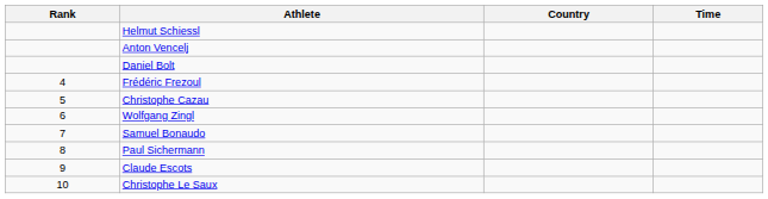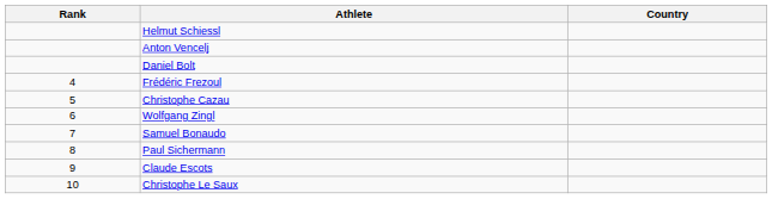 <table class="wikitable" width=80% style="font-size:90%; text-align:left;">
 <tr>
 <th>Rank</th>
 <th>Athlete</th>
 <th>Country</th>
-<th>Time</th>
 </tr>
 <tr>
 <td align="center"></td>
 <td><a href='#'>Helmut Schiessl</a></td>
-<td></td>
 <td></td>
 </tr>
 <tr>
 <td align="center"></td>
 <td><a href='#'>Anton Vencelj</a></td>
 <td></td>
-<td></td>
 </tr>
 <tr>
 <td align="center"></td>
 <td><a href='#'>Daniel Bolt</a></td>
-<td></td>
 <td></td>
 </tr>
 <tr>
 <td align="center">4</td>
 <td><a href='#'>Frédéric Frezoul</a></td>
 <td></td>
-<td></td>
 </tr>
 <tr>
 <td align="center">5</td>
 <td><a href='#'>Christophe Cazau</a></td>
-<td></td>
 <td></td>
 </tr>
 <tr>
 <td align="center">6</td>
 <td><a href='#'>Wolfgang Zingl</a></td>
 <td></td>
-<td></td>
 </tr>
 <tr>
 <td align="center">7</td>
 <td><a href='#'>Samuel Bonaudo</a></td>
-<td></td>
 <td></td>
 </tr>
 <tr>
 <td align="center">8</td>
 <td><a href='#'>Paul Sichermann</a></td>
 <td></td>
-<td></td>
 </tr>
 <tr>
 <td align="center">9</td>
 <td><a href='#'>Claude Escots</a></td>
-<td></td>
 <td></td>
 </tr>
 <tr>
 <td align="center">10</td>
 <td><a href='#'>Christophe Le Saux</a></td>
 <td></td>
-<td></td>
 </tr>
 </table>
